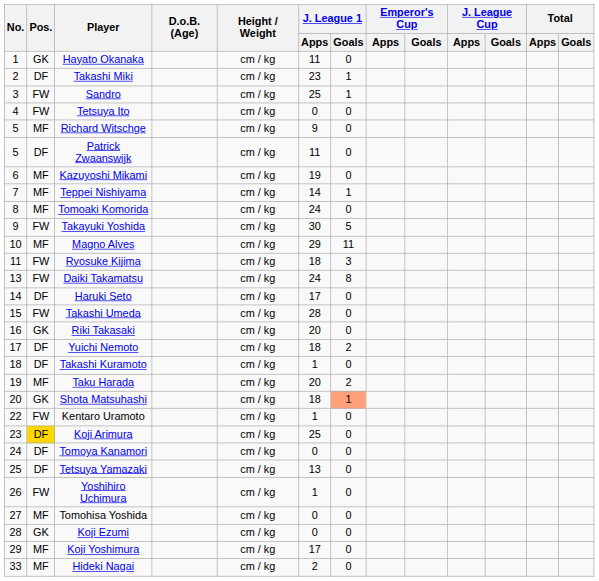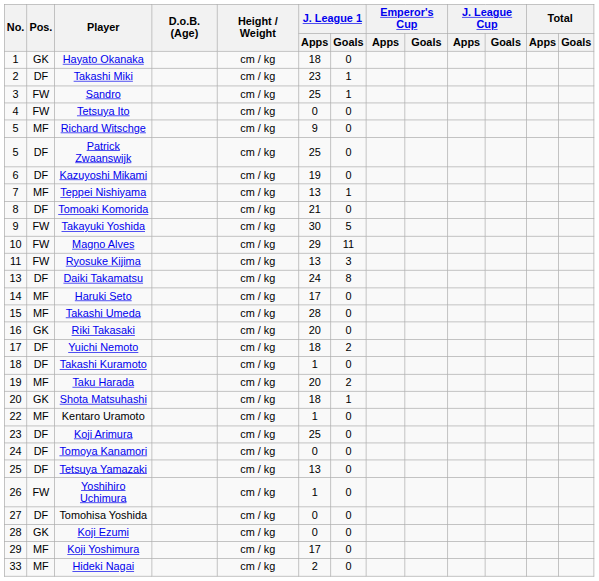 <table class="wikitable" style="text-align:center;">
 <tr>
 <th rowspan="2">No.</th>
 <th rowspan="2">Pos.</th>
 <th rowspan="2">Player</th>
 <th rowspan="2">D.o.B. (Age)</th>
 <th rowspan="2">Height / Weight</th>
 <th colspan="2"><a href='#'>J. League 1</a></th>
 <th colspan="2"><a href='#'>Emperor's Cup</a></th>
 <th colspan="2"><a href='#'>J. League Cup</a></th>
 <th colspan="2">Total</th>
 </tr>
 <tr>
 <th>Apps</th>
 <th>Goals</th>
 <th>Apps</th>
 <th>Goals</th>
 <th>Apps</th>
 <th>Goals</th>
 <th>Apps</th>
 <th>Goals</th>
 </tr>
 <tr>
 <td>1</td>
 <td>GK</td>
 <td><a href='#'>Hayato Okanaka</a></td>
 <td></td>
 <td>cm / kg</td>
-<td>11</td>
+<td>18</td>
 <td>0</td>
 <td></td>
 <td></td>
 <td></td>
 <td></td>
 <td></td>
 <td></td>
 </tr>
 <tr>
 <td>2</td>
 <td>DF</td>
 <td><a href='#'>Takashi Miki</a></td>
 <td></td>
 <td>cm / kg</td>
 <td>23</td>
 <td>1</td>
 <td></td>
 <td></td>
 <td></td>
 <td></td>
 <td></td>
 <td></td>
 </tr>
 <tr>
 <td>3</td>
 <td>FW</td>
 <td><a href='#'>Sandro</a></td>
 <td></td>
 <td>cm / kg</td>
 <td>25</td>
 <td>1</td>
 <td></td>
 <td></td>
 <td></td>
 <td></td>
 <td></td>
 <td></td>
 </tr>
 <tr>
 <td>4</td>
 <td>FW</td>
 <td><a href='#'>Tetsuya Ito</a></td>
 <td></td>
 <td>cm / kg</td>
 <td>0</td>
 <td>0</td>
 <td></td>
 <td></td>
 <td></td>
 <td></td>
 <td></td>
 <td></td>
 </tr>
 <tr>
 <td>5</td>
 <td>MF</td>
 <td><a href='#'>Richard Witschge</a></td>
 <td></td>
 <td>cm / kg</td>
 <td>9</td>
 <td>0</td>
 <td></td>
 <td></td>
 <td></td>
 <td></td>
 <td></td>
 <td></td>
 </tr>
 <tr>
 <td>5</td>
 <td>DF</td>
 <td><a href='#'>Patrick Zwaanswijk</a></td>
 <td></td>
 <td>cm / kg</td>
-<td>11</td>
+<td>25</td>
 <td>0</td>
 <td></td>
 <td></td>
 <td></td>
 <td></td>
 <td></td>
 <td></td>
 </tr>
 <tr>
 <td>6</td>
-<td>MF</td>
+<td>DF</td>
 <td><a href='#'>Kazuyoshi Mikami</a></td>
 <td></td>
 <td>cm / kg</td>
 <td>19</td>
 <td>0</td>
 <td></td>
 <td></td>
 <td></td>
 <td></td>
 <td></td>
 <td></td>
 </tr>
 <tr>
 <td>7</td>
 <td>MF</td>
 <td><a href='#'>Teppei Nishiyama</a></td>
 <td></td>
 <td>cm / kg</td>
-<td>14</td>
+<td>13</td>
 <td>1</td>
 <td></td>
 <td></td>
 <td></td>
 <td></td>
 <td></td>
 <td></td>
 </tr>
 <tr>
 <td>8</td>
-<td>MF</td>
+<td>DF</td>
 <td><a href='#'>Tomoaki Komorida</a></td>
 <td></td>
 <td>cm / kg</td>
-<td>24</td>
+<td>21</td>
 <td>0</td>
 <td></td>
 <td></td>
 <td></td>
 <td></td>
 <td></td>
 <td></td>
 </tr>
 <tr>
 <td>9</td>
 <td>FW</td>
 <td><a href='#'>Takayuki Yoshida</a></td>
 <td></td>
 <td>cm / kg</td>
 <td>30</td>
 <td>5</td>
 <td></td>
 <td></td>
 <td></td>
 <td></td>
 <td></td>
 <td></td>
 </tr>
 <tr>
 <td>10</td>
-<td>MF</td>
+<td>FW</td>
 <td><a href='#'>Magno Alves</a></td>
 <td></td>
 <td>cm / kg</td>
 <td>29</td>
 <td>11</td>
 <td></td>
 <td></td>
 <td></td>
 <td></td>
 <td></td>
 <td></td>
 </tr>
 <tr>
 <td>11</td>
 <td>FW</td>
 <td><a href='#'>Ryosuke Kijima</a></td>
 <td></td>
 <td>cm / kg</td>
-<td>18</td>
+<td>13</td>
 <td>3</td>
 <td></td>
 <td></td>
 <td></td>
 <td></td>
 <td></td>
 <td></td>
 </tr>
 <tr>
 <td>13</td>
-<td>FW</td>
+<td>DF</td>
 <td><a href='#'>Daiki Takamatsu</a></td>
 <td></td>
 <td>cm / kg</td>
 <td>24</td>
 <td>8</td>
 <td></td>
 <td></td>
 <td></td>
 <td></td>
 <td></td>
 <td></td>
 </tr>
 <tr>
 <td>14</td>
-<td>DF</td>
+<td>MF</td>
 <td><a href='#'>Haruki Seto</a></td>
 <td></td>
 <td>cm / kg</td>
 <td>17</td>
 <td>0</td>
 <td></td>
 <td></td>
 <td></td>
 <td></td>
 <td></td>
 <td></td>
 </tr>
 <tr>
 <td>15</td>
-<td>FW</td>
+<td>MF</td>
 <td><a href='#'>Takashi Umeda</a></td>
 <td></td>
 <td>cm / kg</td>
 <td>28</td>
 <td>0</td>
 <td></td>
 <td></td>
 <td></td>
 <td></td>
 <td></td>
 <td></td>
 </tr>
 <tr>
 <td>16</td>
 <td>GK</td>
 <td><a href='#'>Riki Takasaki</a></td>
 <td></td>
 <td>cm / kg</td>
 <td>20</td>
 <td>0</td>
 <td></td>
 <td></td>
 <td></td>
 <td></td>
 <td></td>
 <td></td>
 </tr>
 <tr>
 <td>17</td>
 <td>DF</td>
 <td><a href='#'>Yuichi Nemoto</a></td>
 <td></td>
 <td>cm / kg</td>
 <td>18</td>
 <td>2</td>
 <td></td>
 <td></td>
 <td></td>
 <td></td>
 <td></td>
 <td></td>
 </tr>
 <tr>
 <td>18</td>
 <td>DF</td>
 <td><a href='#'>Takashi Kuramoto</a></td>
 <td></td>
 <td>cm / kg</td>
 <td>1</td>
 <td>0</td>
 <td></td>
 <td></td>
 <td></td>
 <td></td>
 <td></td>
 <td></td>
 </tr>
 <tr>
 <td>19</td>
 <td>MF</td>
 <td><a href='#'>Taku Harada</a></td>
 <td></td>
 <td>cm / kg</td>
 <td>20</td>
 <td>2</td>
 <td></td>
 <td></td>
 <td></td>
 <td></td>
 <td></td>
 <td></td>
 </tr>
 <tr>
 <td>20</td>
 <td>GK</td>
 <td><a href='#'>Shota Matsuhashi</a></td>
 <td></td>
 <td>cm / kg</td>
 <td>18</td>
-<td style="background: lightsalmon;">1</td>
+<td>1</td>
 <td></td>
 <td></td>
 <td></td>
 <td></td>
 <td></td>
 <td></td>
 </tr>
 <tr>
 <td>22</td>
-<td>FW</td>
+<td>MF</td>
 <td>Kentaro Uramoto</td>
 <td></td>
 <td>cm / kg</td>
 <td>1</td>
 <td>0</td>
 <td></td>
 <td></td>
 <td></td>
 <td></td>
 <td></td>
 <td></td>
 </tr>
 <tr>
 <td>23</td>
-<td style="background: gold;">DF</td>
+<td>DF</td>
 <td><a href='#'>Koji Arimura</a></td>
 <td></td>
 <td>cm / kg</td>
 <td>25</td>
 <td>0</td>
 <td></td>
 <td></td>
 <td></td>
 <td></td>
 <td></td>
 <td></td>
 </tr>
 <tr>
 <td>24</td>
 <td>DF</td>
 <td><a href='#'>Tomoya Kanamori</a></td>
 <td></td>
 <td>cm / kg</td>
 <td>0</td>
 <td>0</td>
 <td></td>
 <td></td>
 <td></td>
 <td></td>
 <td></td>
 <td></td>
 </tr>
 <tr>
 <td>25</td>
 <td>DF</td>
 <td><a href='#'>Tetsuya Yamazaki</a></td>
 <td></td>
 <td>cm / kg</td>
 <td>13</td>
 <td>0</td>
 <td></td>
 <td></td>
 <td></td>
 <td></td>
 <td></td>
 <td></td>
 </tr>
 <tr>
 <td>26</td>
 <td>FW</td>
 <td><a href='#'>Yoshihiro Uchimura</a></td>
 <td></td>
 <td>cm / kg</td>
 <td>1</td>
 <td>0</td>
 <td></td>
 <td></td>
 <td></td>
 <td></td>
 <td></td>
 <td></td>
 </tr>
 <tr>
 <td>27</td>
-<td>MF</td>
+<td>DF</td>
 <td>Tomohisa Yoshida</td>
 <td></td>
 <td>cm / kg</td>
 <td>0</td>
 <td>0</td>
 <td></td>
 <td></td>
 <td></td>
 <td></td>
 <td></td>
 <td></td>
 </tr>
 <tr>
 <td>28</td>
 <td>GK</td>
 <td><a href='#'>Koji Ezumi</a></td>
 <td></td>
 <td>cm / kg</td>
 <td>0</td>
 <td>0</td>
 <td></td>
 <td></td>
 <td></td>
 <td></td>
 <td></td>
 <td></td>
 </tr>
 <tr>
 <td>29</td>
 <td>MF</td>
 <td><a href='#'>Koji Yoshimura</a></td>
 <td></td>
 <td>cm / kg</td>
 <td>17</td>
 <td>0</td>
 <td></td>
 <td></td>
 <td></td>
 <td></td>
 <td></td>
 <td></td>
 </tr>
 <tr>
 <td>33</td>
 <td>MF</td>
 <td><a href='#'>Hideki Nagai</a></td>
 <td></td>
 <td>cm / kg</td>
 <td>2</td>
 <td>0</td>
 <td></td>
 <td></td>
 <td></td>
 <td></td>
 <td></td>
 <td></td>
 </tr>
 </table>
